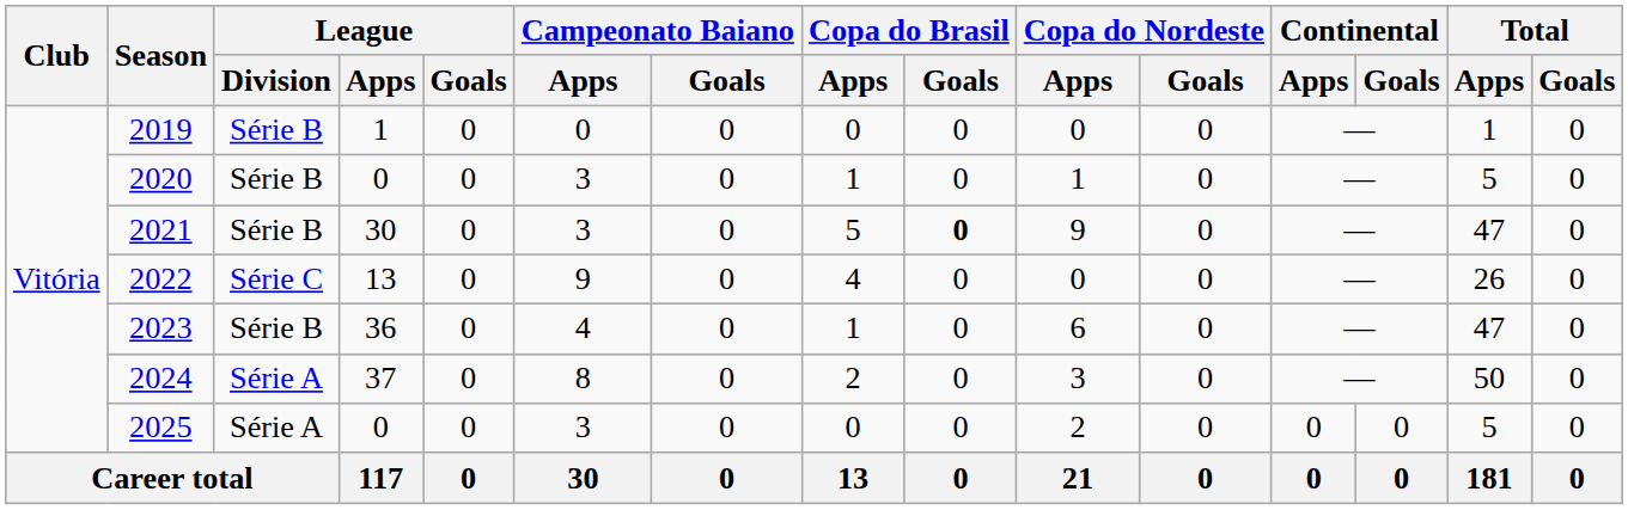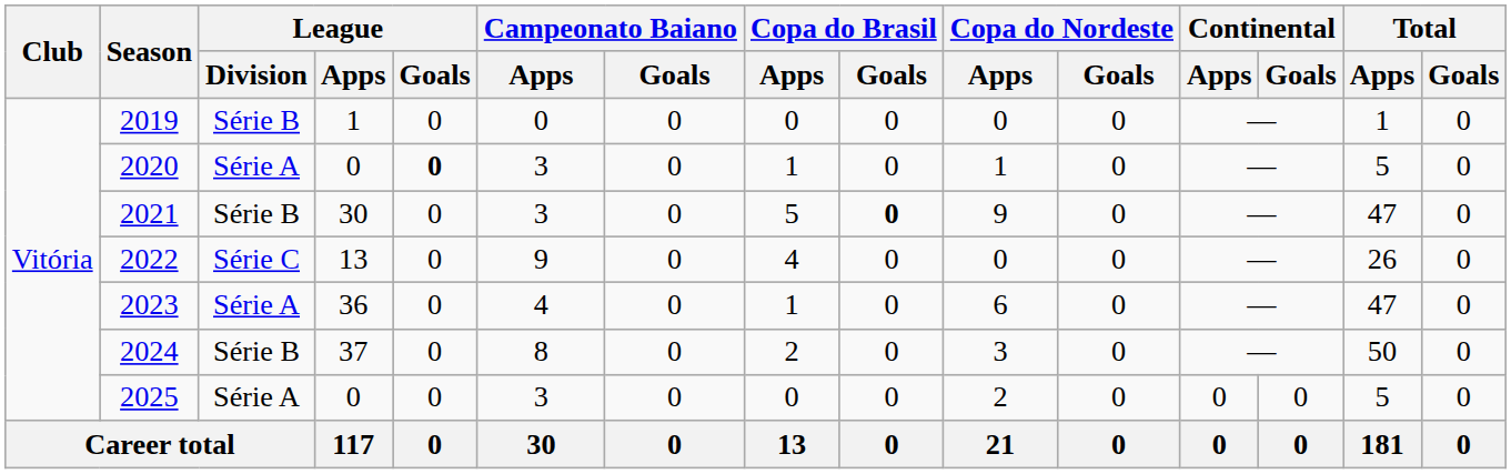 <table class="wikitable" style="text-align:center">
 <tr>
 <th rowspan="2">Club</th>
 <th rowspan="2">Season</th>
 <th colspan="3">League</th>
 <th colspan="2"><a href='#'>Campeonato Baiano</a></th>
 <th colspan="2"><a href='#'>Copa do Brasil</a></th>
 <th colspan="2"><a href='#'>Copa do Nordeste</a></th>
 <th colspan="2">Continental</th>
 <th colspan="2">Total</th>
 </tr>
 <tr>
 <th>Division</th>
 <th>Apps</th>
 <th>Goals</th>
 <th>Apps</th>
 <th>Goals</th>
 <th>Apps</th>
 <th>Goals</th>
 <th>Apps</th>
 <th>Goals</th>
 <th>Apps</th>
 <th>Goals</th>
 <th>Apps</th>
 <th>Goals</th>
 </tr>
 <tr>
 <td rowspan="7"><a href='#'>Vitória</a></td>
 <td><a href='#'>2019</a></td>
 <td><a href='#'>Série B</a></td>
 <td>1</td>
 <td>0</td>
 <td>0</td>
 <td>0</td>
 <td>0</td>
 <td>0</td>
 <td>0</td>
 <td>0</td>
 <td colspan="2">—</td>
 <td>1</td>
 <td>0</td>
 </tr>
 <tr>
 <td><a href='#'>2020</a></td>
-<td>Série B</td>
+<td><a href='#'>Série A</a></td>
 <td>0</td>
-<td>0</td>
+<td><strong>0</strong></td>
 <td>3</td>
 <td>0</td>
 <td>1</td>
 <td>0</td>
 <td>1</td>
 <td>0</td>
 <td colspan="2">—</td>
 <td>5</td>
 <td>0</td>
 </tr>
 <tr>
 <td><a href='#'>2021</a></td>
 <td>Série B</td>
 <td>30</td>
 <td>0</td>
 <td>3</td>
 <td>0</td>
 <td>5</td>
 <td><strong>0</strong></td>
 <td>9</td>
 <td>0</td>
 <td colspan="2">—</td>
 <td>47</td>
 <td>0</td>
 </tr>
 <tr>
 <td><a href='#'>2022</a></td>
 <td><a href='#'>Série C</a></td>
 <td>13</td>
 <td>0</td>
 <td>9</td>
 <td>0</td>
 <td>4</td>
 <td>0</td>
 <td>0</td>
 <td>0</td>
 <td colspan="2">—</td>
 <td>26</td>
 <td>0</td>
 </tr>
 <tr>
 <td><a href='#'>2023</a></td>
-<td>Série B</td>
+<td><a href='#'>Série A</a></td>
 <td>36</td>
 <td>0</td>
 <td>4</td>
 <td>0</td>
 <td>1</td>
 <td>0</td>
 <td>6</td>
 <td>0</td>
 <td colspan="2">—</td>
 <td>47</td>
 <td>0</td>
 </tr>
 <tr>
 <td><a href='#'>2024</a></td>
-<td><a href='#'>Série A</a></td>
+<td>Série B</td>
 <td>37</td>
 <td>0</td>
 <td>8</td>
 <td>0</td>
 <td>2</td>
 <td>0</td>
 <td>3</td>
 <td>0</td>
 <td colspan="2">—</td>
 <td>50</td>
 <td>0</td>
 </tr>
 <tr>
 <td><a href='#'>2025</a></td>
 <td>Série A</td>
 <td>0</td>
 <td>0</td>
 <td>3</td>
 <td>0</td>
 <td>0</td>
 <td>0</td>
 <td>2</td>
 <td>0</td>
 <td>0</td>
 <td>0</td>
 <td>5</td>
 <td>0</td>
 </tr>
 <tr>
 <th colspan="3">Career total</th>
 <th>117</th>
 <th>0</th>
 <th>30</th>
 <th>0</th>
 <th>13</th>
 <th>0</th>
 <th>21</th>
 <th>0</th>
 <th>0</th>
 <th>0</th>
 <th>181</th>
 <th>0</th>
 </tr>
 </table>
